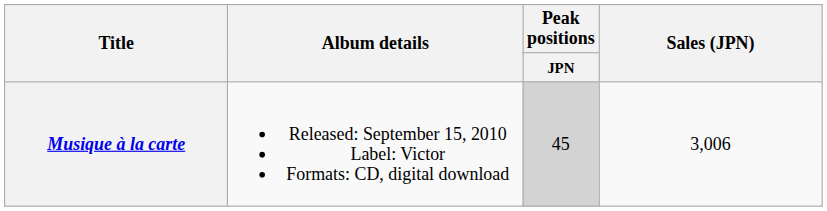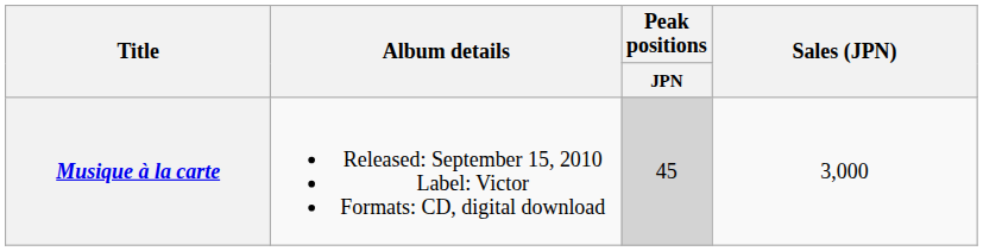 <table class="wikitable plainrowheaders" style="text-align:center;">
 <tr>
 <th style="width:12em;" rowspan="2">Title</th>
 <th style="width:16em;" rowspan="2">Album details</th>
 <th colspan="1">Peak positions</th>
 <th style="width:12em;" rowspan="2">Sales (JPN)</th>
 </tr>
 <tr>
 <th style="width:2.5em;"><small>JPN</small><br></th>
 </tr>
 <tr>
 <th scope="row"><em><a href='#'>Musique à la carte</a></em></th>
 <td><br><ul><li>Released: September 15, 2010</li><li>Label: Victor</li><li>Formats: CD, digital download</li></ul></td>
 <td style="background: lightgrey;">45</td>
-<td>3,006</td>
+<td>3,000</td>
 </tr>
 </table>
